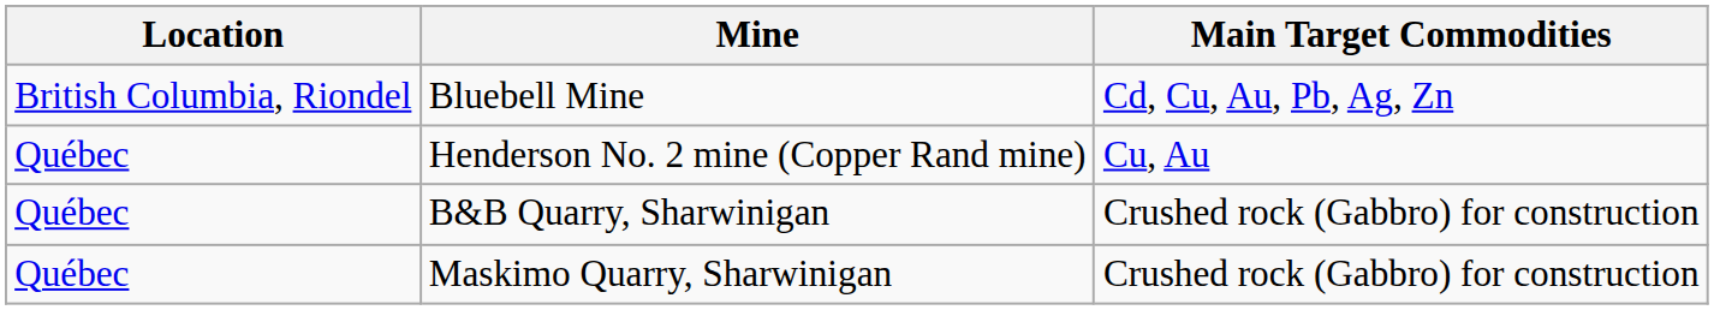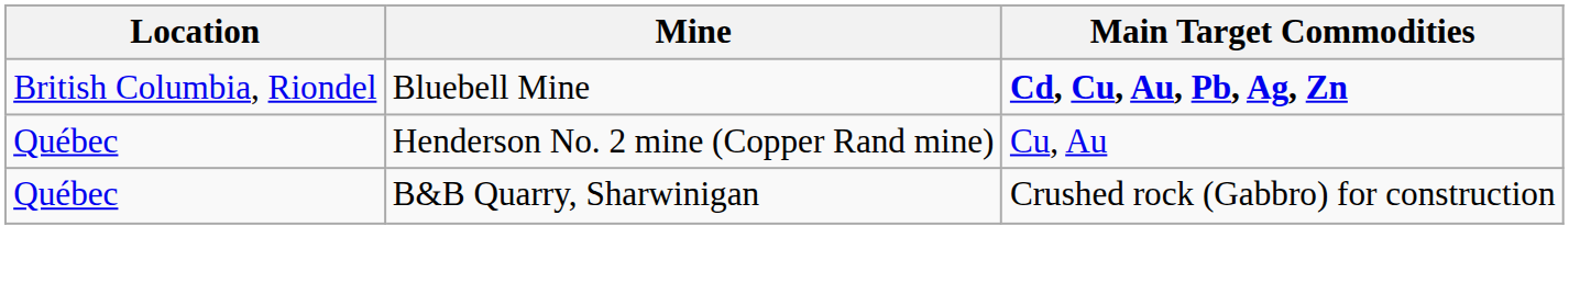 <table class="wikitable">
 <tr>
 <th>Location</th>
 <th>Mine</th>
 <th>Main Target Commodities</th>
 </tr>
 <tr>
 <td><a href='#'>British Columbia</a>, <a href='#'>Riondel</a></td>
 <td>Bluebell Mine</td>
-<td><a href='#'>Cd</a>, <a href='#'>Cu</a>, <a href='#'>Au</a>, <a href='#'>Pb</a>, <a href='#'>Ag</a>, <a href='#'>Zn</a></td>
+<td><strong><a href='#'>Cd</a>, <a href='#'>Cu</a>, <a href='#'>Au</a>, <a href='#'>Pb</a>, <a href='#'>Ag</a>, <a href='#'>Zn</a></strong></td>
 </tr>
 <tr>
 <td><a href='#'>Québec</a></td>
 <td>Henderson No. 2 mine (Copper Rand mine)</td>
 <td><a href='#'>Cu</a>, <a href='#'>Au</a></td>
 </tr>
 <tr>
 <td><a href='#'>Québec</a></td>
 <td>B&B Quarry, Sharwinigan</td>
 <td>Crushed rock (Gabbro) for construction</td>
 </tr>
-<tr>
-<td><a href='#'>Québec</a></td>
-<td>Maskimo Quarry, Sharwinigan</td>
-<td>Crushed rock (Gabbro) for construction</td>
-</tr>
 </table>
